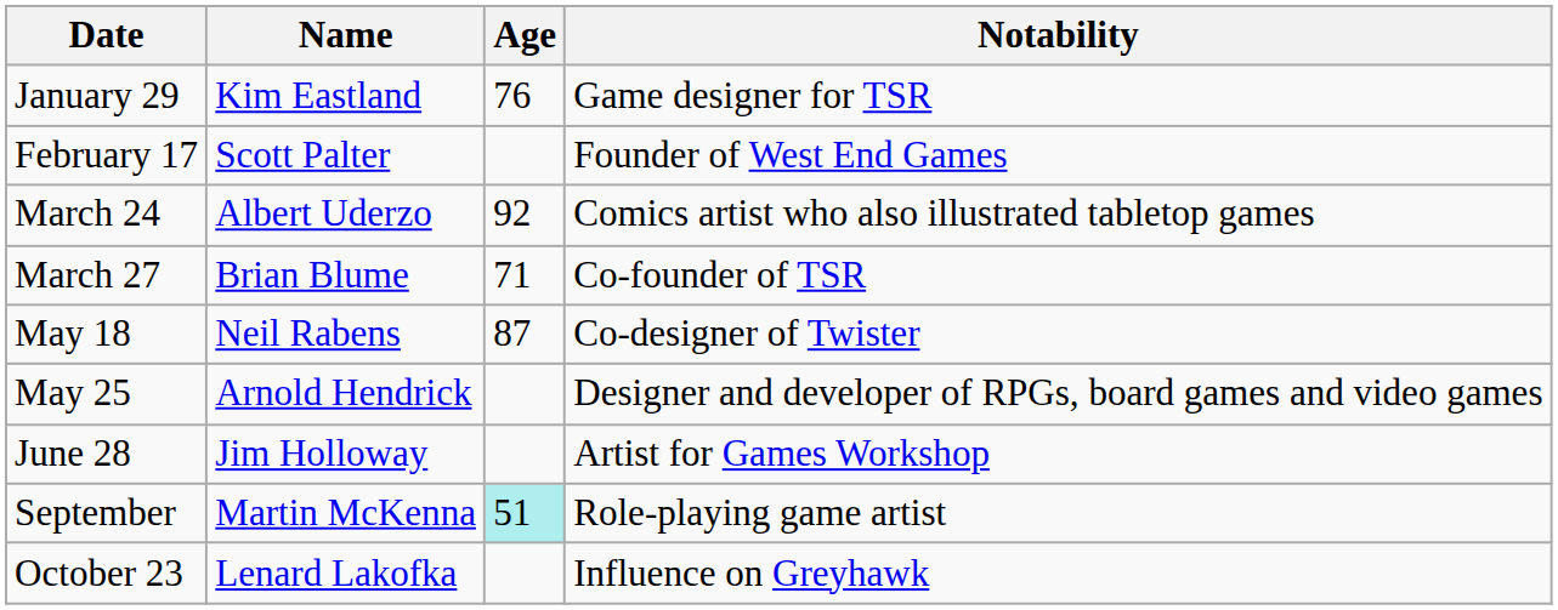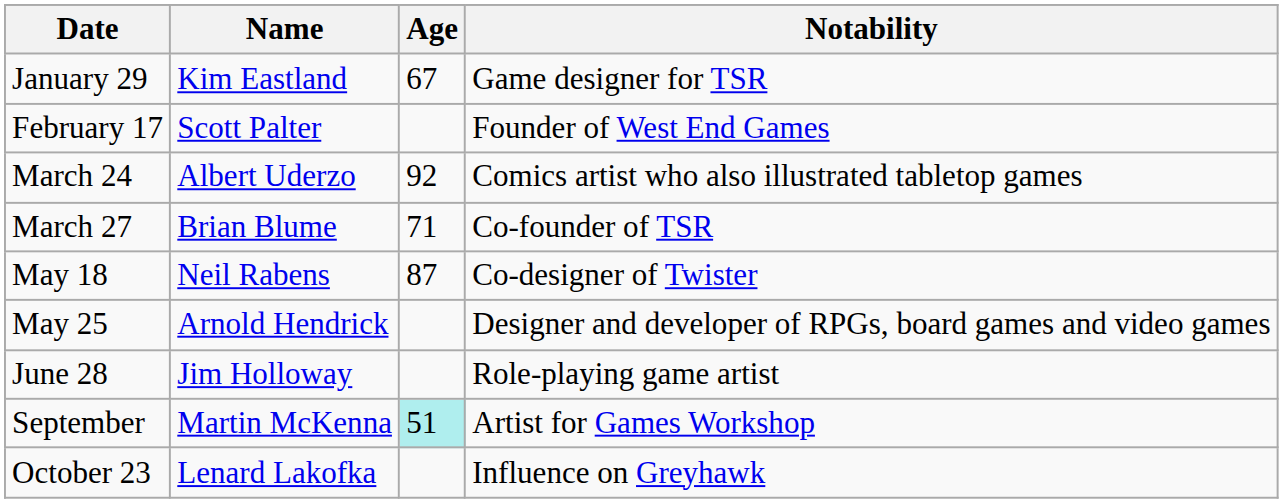 <table class="wikitable">
 <tr>
 <th>Date</th>
 <th>Name</th>
 <th>Age</th>
 <th>Notability</th>
 </tr>
 <tr>
 <td>January 29</td>
 <td><a href='#'>Kim Eastland</a></td>
-<td>76</td>
+<td>67</td>
 <td>Game designer for <a href='#'>TSR</a></td>
 </tr>
 <tr>
 <td>February 17</td>
 <td><a href='#'>Scott Palter</a></td>
 <td></td>
 <td>Founder of <a href='#'>West End Games</a></td>
 </tr>
 <tr>
 <td>March 24</td>
 <td><a href='#'>Albert Uderzo</a></td>
 <td>92</td>
 <td>Comics artist who also illustrated tabletop games</td>
 </tr>
 <tr>
 <td>March 27</td>
 <td><a href='#'>Brian Blume</a></td>
 <td>71</td>
 <td>Co-founder of <a href='#'>TSR</a></td>
 </tr>
 <tr>
 <td>May 18</td>
 <td><a href='#'>Neil Rabens</a></td>
 <td>87</td>
 <td>Co-designer of <a href='#'>Twister</a></td>
 </tr>
 <tr>
 <td>May 25</td>
 <td><a href='#'>Arnold Hendrick</a></td>
 <td></td>
 <td>Designer and developer of RPGs, board games and video games</td>
 </tr>
 <tr>
 <td>June 28</td>
 <td><a href='#'>Jim Holloway</a></td>
 <td></td>
-<td>Artist for <a href='#'>Games Workshop</a></td>
+<td>Role-playing game artist</td>
 </tr>
 <tr>
 <td>September</td>
 <td><a href='#'>Martin McKenna</a></td>
 <td style="background: paleturquoise;">51</td>
-<td>Role-playing game artist</td>
+<td>Artist for <a href='#'>Games Workshop</a></td>
 </tr>
 <tr>
 <td>October 23</td>
 <td><a href='#'>Lenard Lakofka</a></td>
 <td></td>
 <td>Influence on <a href='#'>Greyhawk</a></td>
 </tr>
 </table>
